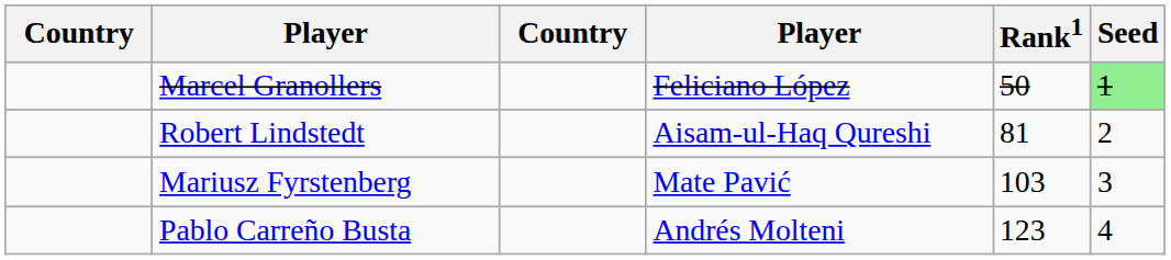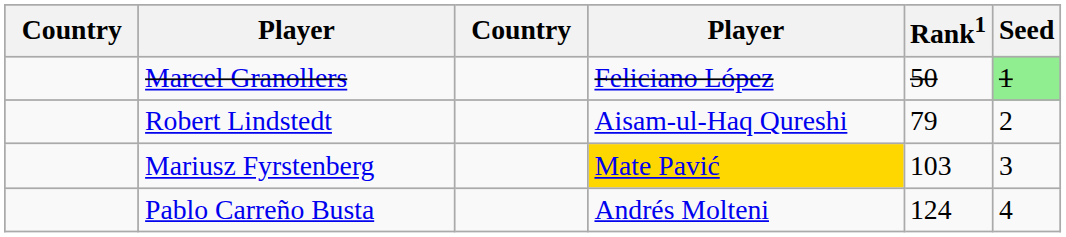 <table class="sortable wikitable">
 <tr>
 <th width="70">Country</th>
 <th width="175">Player</th>
 <th width="70">Country</th>
 <th width="175">Player</th>
 <th>Rank<sup>1</sup></th>
 <th>Seed</th>
 </tr>
 <tr>
 <td><s></s></td>
 <td><s><a href='#'>Marcel Granollers</a></s></td>
 <td><s></s></td>
 <td><s><a href='#'>Feliciano López</a></s></td>
 <td><s>50</s></td>
 <td style="background: lightgreen;"><s>1</s></td>
 </tr>
 <tr>
 <td></td>
 <td><a href='#'>Robert Lindstedt</a></td>
 <td></td>
 <td><a href='#'>Aisam-ul-Haq Qureshi</a></td>
-<td>81</td>
+<td>79</td>
 <td>2</td>
 </tr>
 <tr>
 <td></td>
 <td><a href='#'>Mariusz Fyrstenberg</a></td>
 <td></td>
-<td><a href='#'>Mate Pavić</a></td>
+<td style="background: gold;"><a href='#'>Mate Pavić</a></td>
 <td>103</td>
 <td>3</td>
 </tr>
 <tr>
 <td></td>
 <td><a href='#'>Pablo Carreño Busta</a></td>
 <td></td>
 <td><a href='#'>Andrés Molteni</a></td>
-<td>123</td>
+<td>124</td>
 <td>4</td>
 </tr>
 </table>
